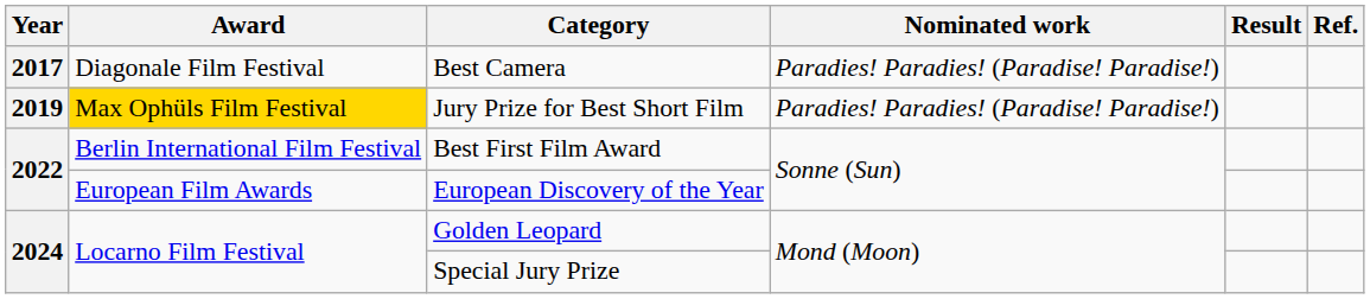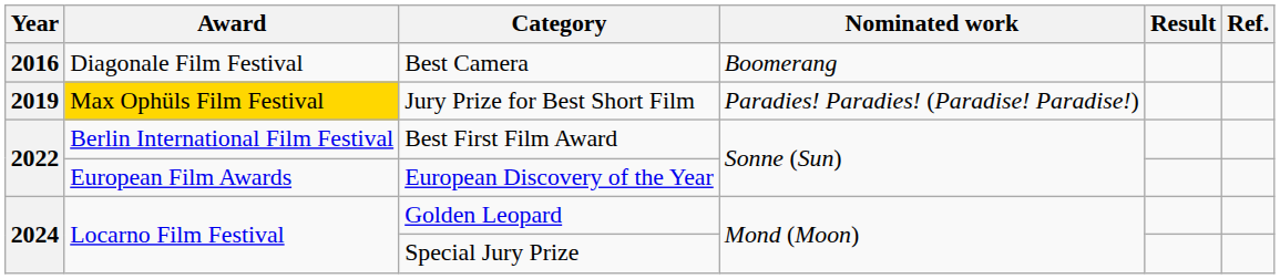 <table class="wikitable sortable plainrowheaders">
 <tr>
 <th scope="col">Year</th>
 <th scope="col">Award</th>
 <th scope="col">Category</th>
 <th scope="col">Nominated work</th>
 <th scope="col">Result</th>
 <th scope="col" class="unsortable">Ref.</th>
 </tr>
 <tr>
-<th scope="row">2017</th>
+<th scope="row">2016</th>
 <td>Diagonale Film Festival</td>
 <td>Best Camera</td>
-<td><em>Paradies! Paradies!</em> (<em>Paradise! Paradise!</em>)</td>
+<td><em>Boomerang</em></td>
 <td></td>
 <td align="center"></td>
 </tr>
 <tr>
 <th scope="row">2019</th>
 <td style="background: gold;">Max Ophüls Film Festival</td>
 <td>Jury Prize for Best Short Film</td>
 <td><em>Paradies! Paradies!</em> (<em>Paradise! Paradise!</em>)</td>
 <td></td>
 <td align="center"></td>
 </tr>
 <tr>
 <th scope="row" rowspan="2">2022</th>
 <td><a href='#'>Berlin International Film Festival</a></td>
 <td>Best First Film Award</td>
 <td rowspan="2"><em>Sonne</em> (<em>Sun</em>)</td>
 <td></td>
 <td align="center"></td>
 </tr>
 <tr>
 <td><a href='#'>European Film Awards</a></td>
 <td><a href='#'>European Discovery of the Year</a></td>
 <td></td>
 <td align="center"></td>
 </tr>
 <tr>
 <th scope="row" rowspan="2">2024</th>
 <td rowspan="2"><a href='#'>Locarno Film Festival</a></td>
 <td><a href='#'>Golden Leopard</a></td>
 <td rowspan="2"><em>Mond</em> (<em>Moon</em>)</td>
 <td></td>
 <td align="center"></td>
 </tr>
 <tr>
 <td>Special Jury Prize</td>
 <td></td>
 <td align="center"></td>
 </tr>
 </table>
